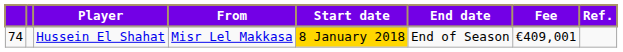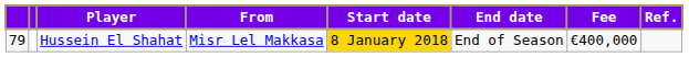 <table class="wikitable">
 <tr>
 <th style="color:#FFFFFF; background: #7300E6; border:2px solid #AB9767;"></th>
 <th style="color:#FFFFFF; background: #7300E6; border:2px solid #AB9767;"></th>
 <th style="color:#FFFFFF; background: #7300E6; border:2px solid #AB9767;">Player</th>
 <th style="color:#FFFFFF; background: #7300E6; border:2px solid #AB9767;">From</th>
 <th style="color:#FFFFFF; background: #7300E6; border:2px solid #AB9767;">Start date</th>
 <th style="color:#FFFFFF; background: #7300E6; border:2px solid #AB9767;">End date</th>
 <th style="color:#FFFFFF; background: #7300E6; border:2px solid #AB9767;">Fee</th>
 <th style="color:#FFFFFF; background: #7300E6; border:2px solid #AB9767;">Ref.</th>
 </tr>
 <tr>
 </tr>
 <tr>
-<td align=center>74</td>
+<td align=center>79</td>
 <td align=center></td>
 <td> <a href='#'>Hussein El Shahat</a></td>
 <td> <a href='#'>Misr Lel Makkasa</a></td>
 <td align=center style="background: gold;">8 January 2018</td>
 <td>End of Season</td>
-<td>€409,001</td>
+<td>€400,000</td>
 <td></td>
 </tr>
 </table>
